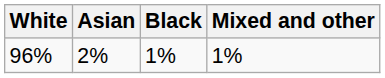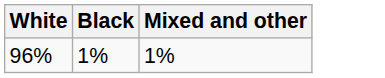 <table class="wikitable">
 <tr>
 <th>White</th>
-<th>Asian</th>
 <th>Black</th>
 <th>Mixed and other</th>
 </tr>
 <tr>
 <td>96%</td>
-<td>2%</td>
 <td>1%</td>
 <td>1%</td>
 </tr>
 </table>
